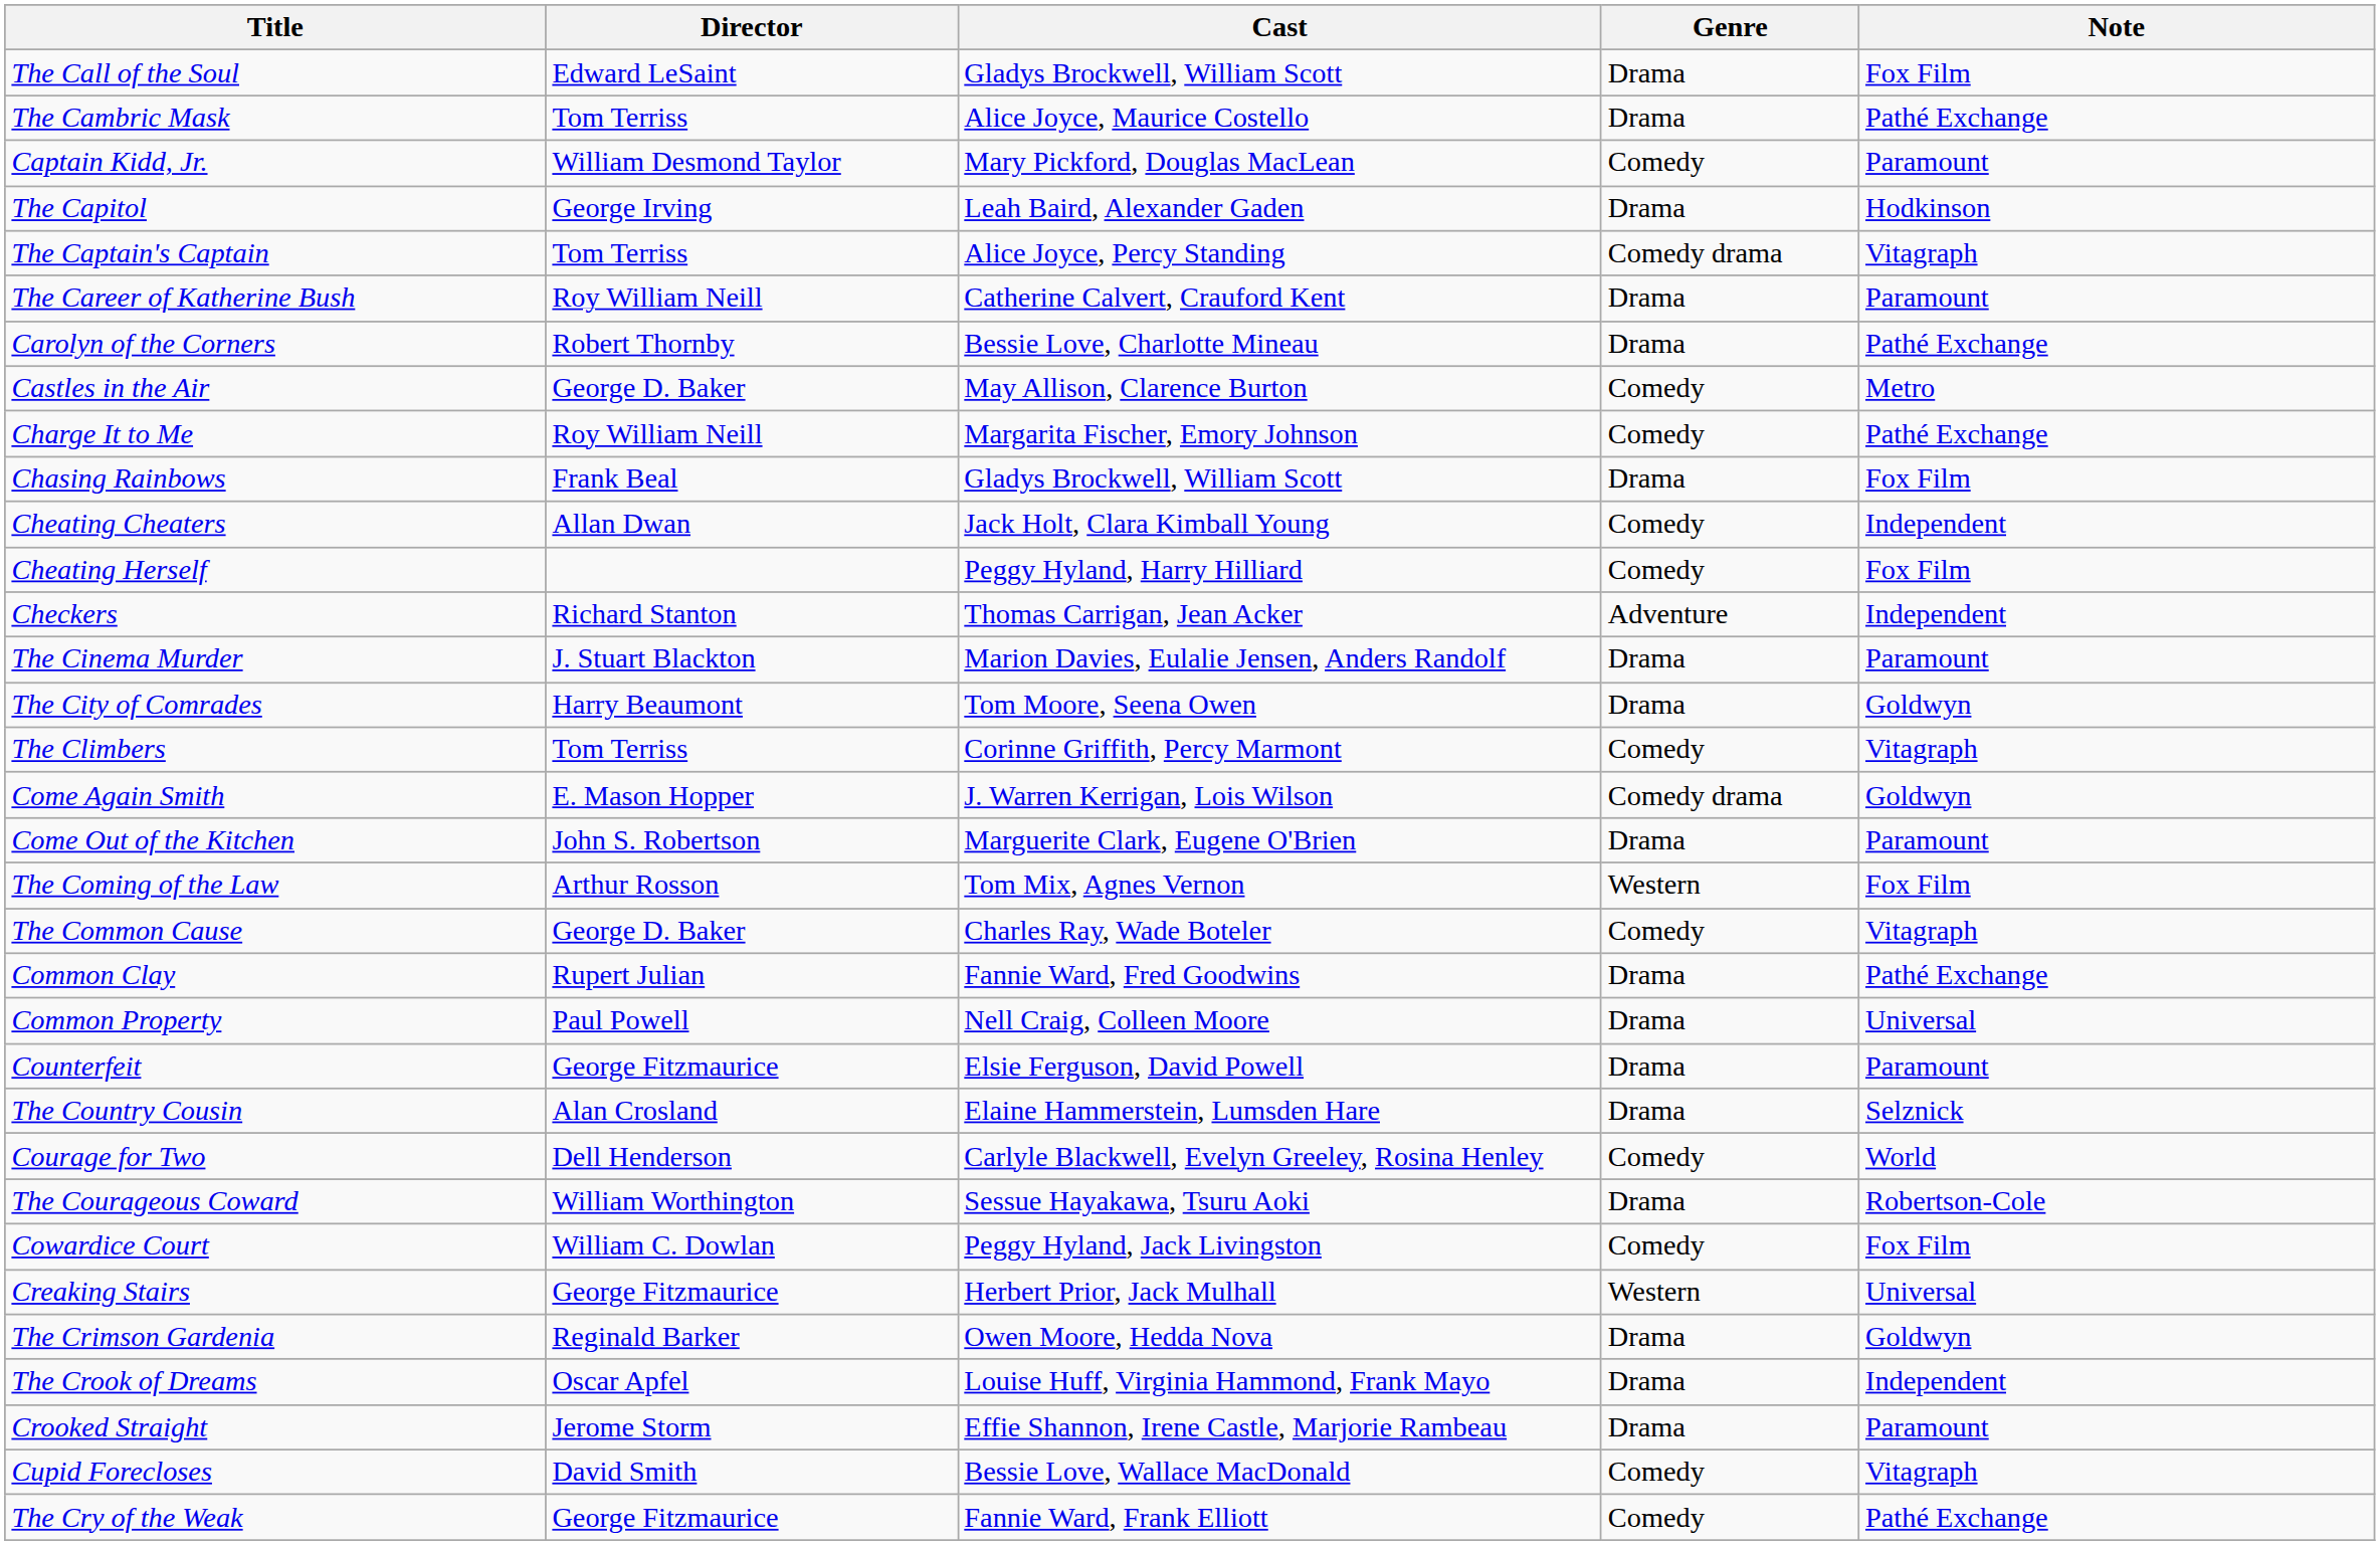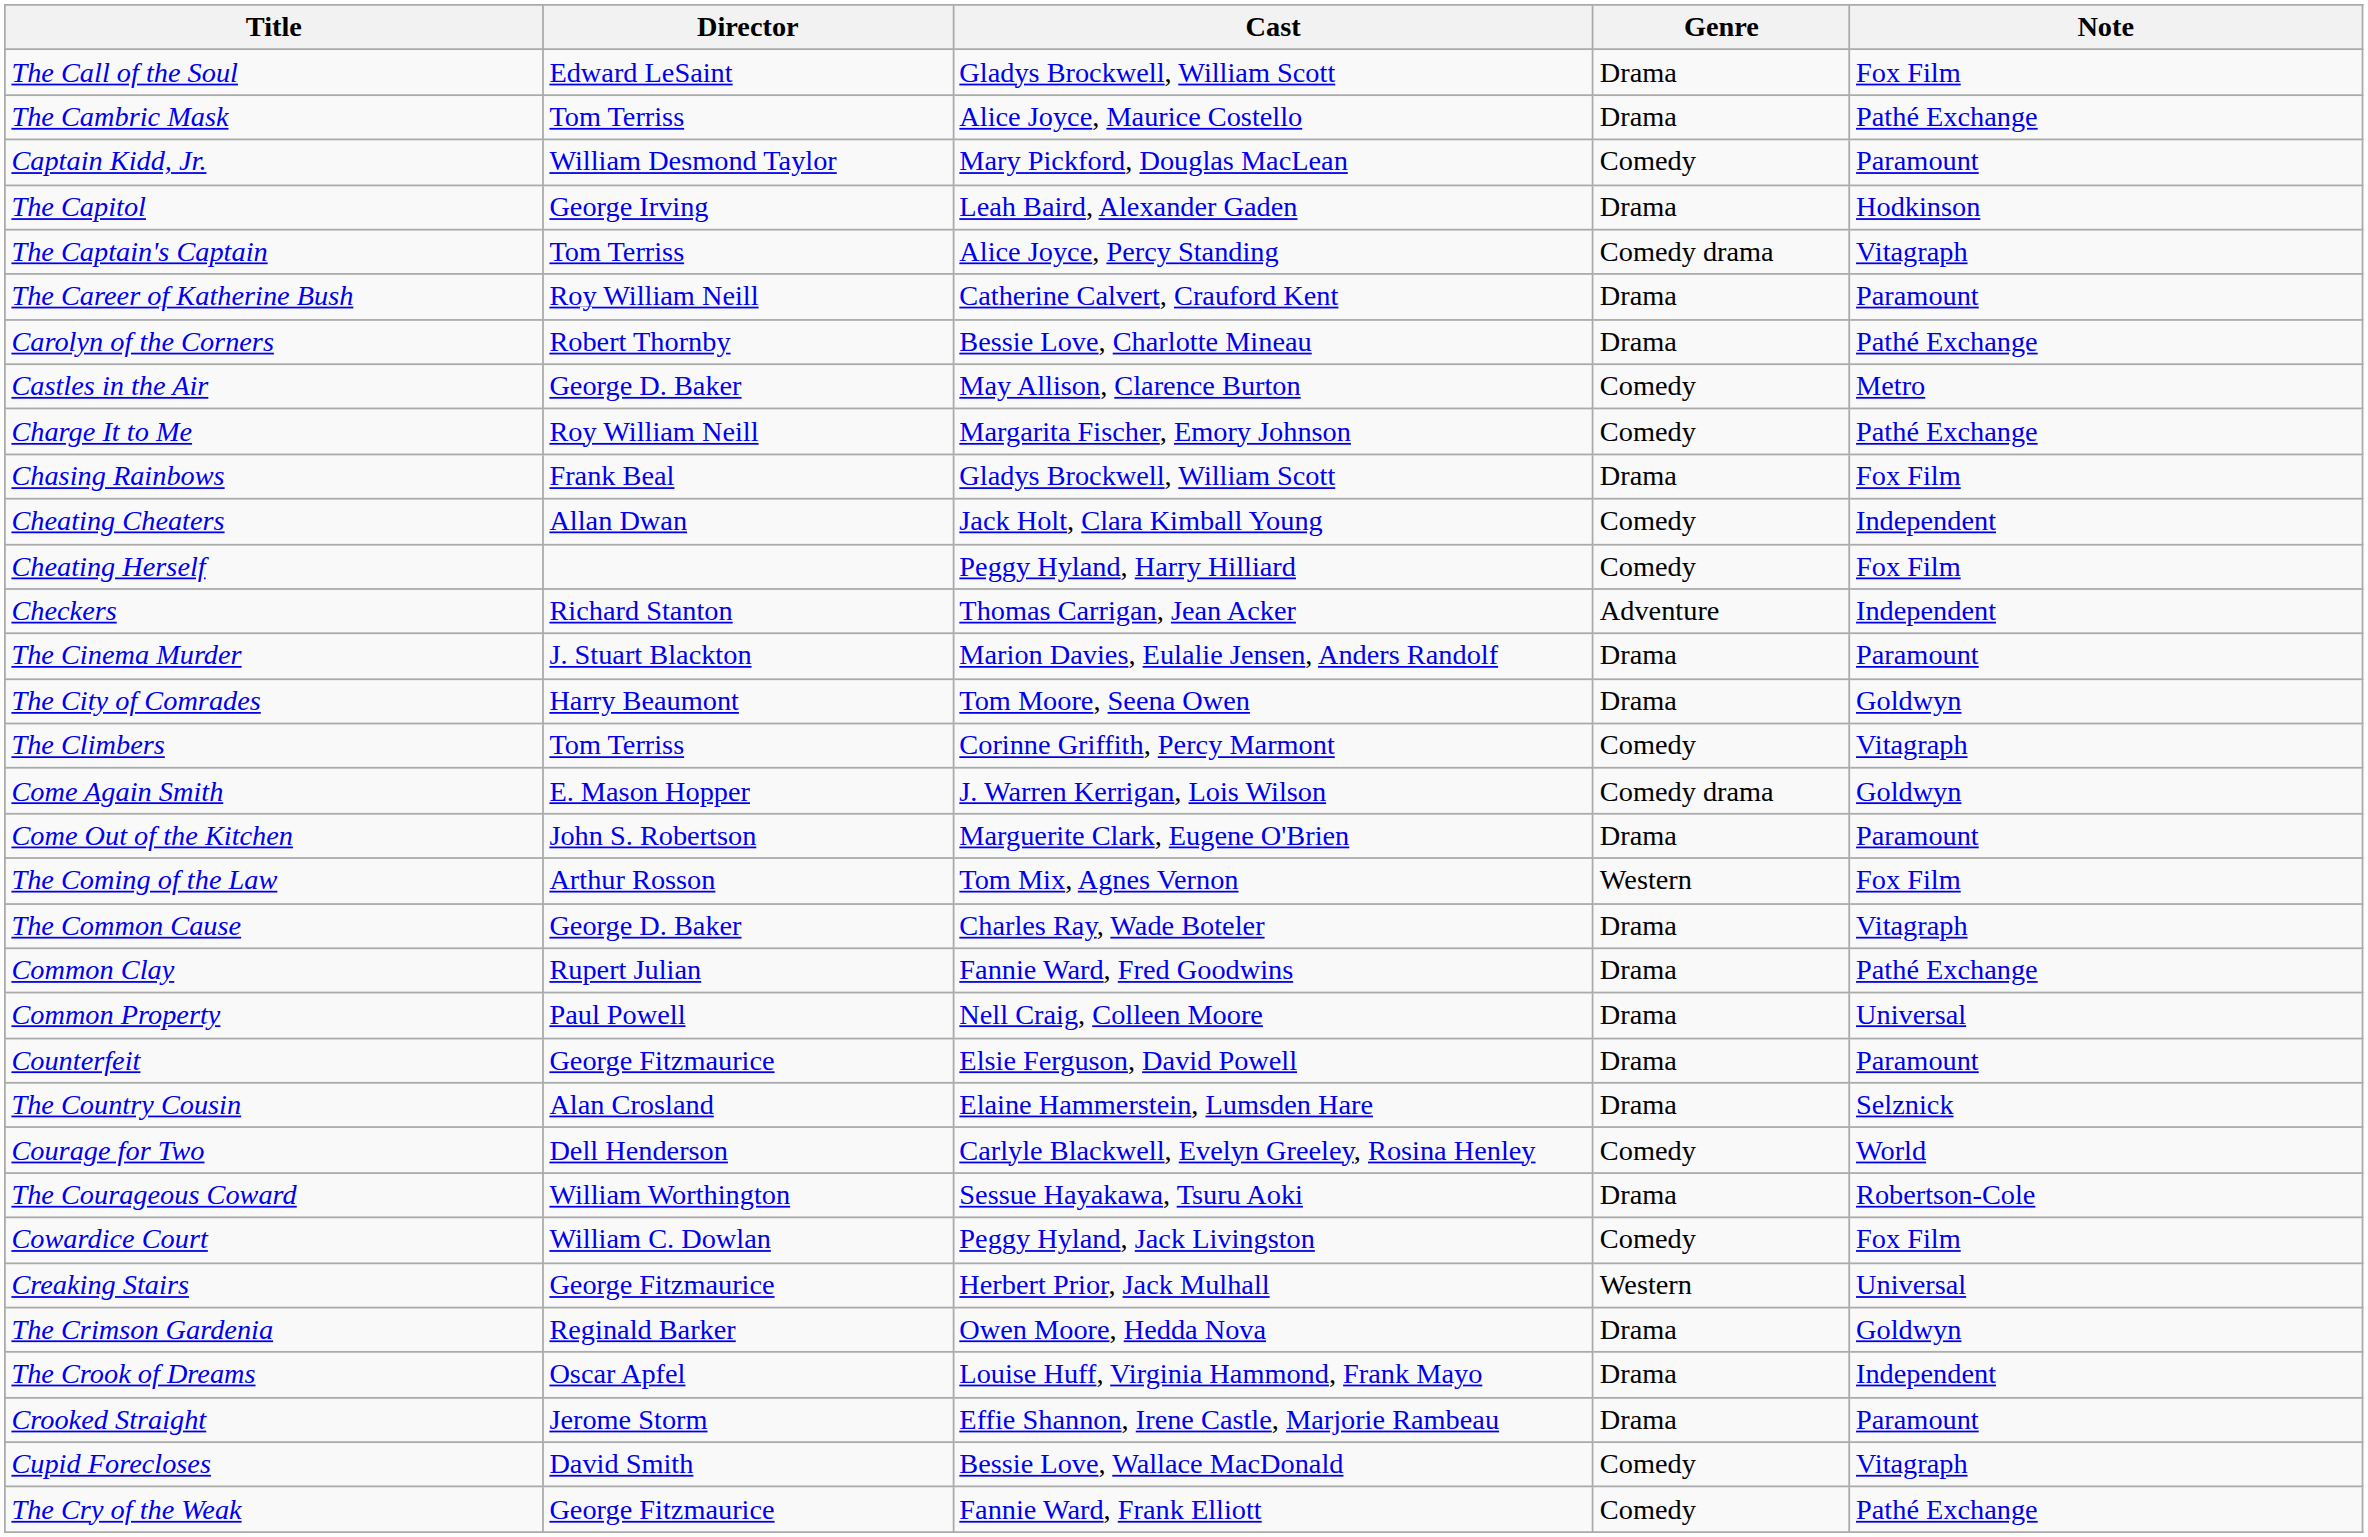 <table class="wikitable">
 <tr>
 <th style="width:21%;">Title</th>
 <th style="width:16%;">Director</th>
 <th style="width:25%;">Cast</th>
 <th style="width:10%;">Genre</th>
 <th style="width:20%;">Note</th>
 </tr>
 <tr>
 <td><em><a href='#'>The Call of the Soul</a></em></td>
 <td><a href='#'>Edward LeSaint</a></td>
 <td><a href='#'>Gladys Brockwell</a>, <a href='#'>William Scott</a></td>
 <td>Drama</td>
 <td><a href='#'>Fox Film</a></td>
 </tr>
 <tr>
 <td><em><a href='#'>The Cambric Mask</a></em></td>
 <td><a href='#'>Tom Terriss</a></td>
 <td><a href='#'>Alice Joyce</a>, <a href='#'>Maurice Costello</a></td>
 <td>Drama</td>
 <td><a href='#'>Pathé Exchange</a></td>
 </tr>
 <tr>
 <td><em><a href='#'>Captain Kidd, Jr.</a></em></td>
 <td><a href='#'>William Desmond Taylor</a></td>
 <td><a href='#'>Mary Pickford</a>, <a href='#'>Douglas MacLean</a></td>
 <td>Comedy</td>
 <td><a href='#'>Paramount</a></td>
 </tr>
 <tr>
 <td><em><a href='#'>The Capitol</a></em></td>
 <td><a href='#'>George Irving</a></td>
 <td><a href='#'>Leah Baird</a>, <a href='#'>Alexander Gaden</a></td>
 <td>Drama</td>
 <td><a href='#'>Hodkinson</a></td>
 </tr>
 <tr>
 <td><em><a href='#'>The Captain's Captain</a></em></td>
 <td><a href='#'>Tom Terriss</a></td>
 <td><a href='#'>Alice Joyce</a>, <a href='#'>Percy Standing</a></td>
 <td>Comedy drama</td>
 <td><a href='#'>Vitagraph</a></td>
 </tr>
 <tr>
 <td><em><a href='#'>The Career of Katherine Bush</a></em></td>
 <td><a href='#'>Roy William Neill</a></td>
 <td><a href='#'>Catherine Calvert</a>, <a href='#'>Crauford Kent</a></td>
 <td>Drama</td>
 <td><a href='#'>Paramount</a></td>
 </tr>
 <tr>
 <td><em><a href='#'>Carolyn of the Corners</a></em></td>
 <td><a href='#'>Robert Thornby</a></td>
 <td><a href='#'>Bessie Love</a>, <a href='#'>Charlotte Mineau</a></td>
 <td>Drama</td>
 <td><a href='#'>Pathé Exchange</a></td>
 </tr>
 <tr>
 <td><em><a href='#'>Castles in the Air</a></em></td>
 <td><a href='#'>George D. Baker</a></td>
 <td><a href='#'>May Allison</a>, <a href='#'>Clarence Burton</a></td>
 <td>Comedy</td>
 <td><a href='#'>Metro</a></td>
 </tr>
 <tr>
 <td><em><a href='#'>Charge It to Me</a></em></td>
 <td><a href='#'>Roy William Neill</a></td>
 <td><a href='#'>Margarita Fischer</a>, <a href='#'>Emory Johnson</a></td>
 <td>Comedy</td>
 <td><a href='#'>Pathé Exchange</a></td>
 </tr>
 <tr>
 <td><em><a href='#'>Chasing Rainbows</a></em></td>
 <td><a href='#'>Frank Beal</a></td>
 <td><a href='#'>Gladys Brockwell</a>, <a href='#'>William Scott</a></td>
 <td>Drama</td>
 <td><a href='#'>Fox Film</a></td>
 </tr>
 <tr>
 <td><em><a href='#'>Cheating Cheaters</a></em></td>
 <td><a href='#'>Allan Dwan</a></td>
 <td><a href='#'>Jack Holt</a>, <a href='#'>Clara Kimball Young</a></td>
 <td>Comedy</td>
 <td><a href='#'>Independent</a></td>
 </tr>
 <tr>
 <td><em><a href='#'>Cheating Herself</a></em></td>
 <td></td>
 <td><a href='#'>Peggy Hyland</a>, <a href='#'>Harry Hilliard</a></td>
 <td>Comedy</td>
 <td><a href='#'>Fox Film</a></td>
 </tr>
 <tr>
 <td><em><a href='#'>Checkers</a></em></td>
 <td><a href='#'>Richard Stanton</a></td>
 <td><a href='#'>Thomas Carrigan</a>, <a href='#'>Jean Acker</a></td>
 <td>Adventure</td>
 <td><a href='#'>Independent</a></td>
 </tr>
 <tr>
 <td><em><a href='#'>The Cinema Murder</a></em></td>
 <td><a href='#'>J. Stuart Blackton</a></td>
 <td><a href='#'>Marion Davies</a>, <a href='#'>Eulalie Jensen</a>, <a href='#'>Anders Randolf</a></td>
 <td>Drama</td>
 <td><a href='#'>Paramount</a></td>
 </tr>
 <tr>
 <td><em><a href='#'>The City of Comrades</a></em></td>
 <td><a href='#'>Harry Beaumont</a></td>
 <td><a href='#'>Tom Moore</a>, <a href='#'>Seena Owen</a></td>
 <td>Drama</td>
 <td><a href='#'>Goldwyn</a></td>
 </tr>
 <tr>
 <td><em><a href='#'>The Climbers</a></em></td>
 <td><a href='#'>Tom Terriss</a></td>
 <td><a href='#'>Corinne Griffith</a>, <a href='#'>Percy Marmont</a></td>
 <td>Comedy</td>
 <td><a href='#'>Vitagraph</a></td>
 </tr>
 <tr>
 <td><em><a href='#'>Come Again Smith</a></em></td>
 <td><a href='#'>E. Mason Hopper</a></td>
 <td><a href='#'>J. Warren Kerrigan</a>, <a href='#'>Lois Wilson</a></td>
 <td>Comedy drama</td>
 <td><a href='#'>Goldwyn</a></td>
 </tr>
 <tr>
 <td><em><a href='#'>Come Out of the Kitchen</a></em></td>
 <td><a href='#'>John S. Robertson</a></td>
 <td><a href='#'>Marguerite Clark</a>, <a href='#'>Eugene O'Brien</a></td>
 <td>Drama</td>
 <td><a href='#'>Paramount</a></td>
 </tr>
 <tr>
 <td><em><a href='#'>The Coming of the Law</a></em></td>
 <td><a href='#'>Arthur Rosson</a></td>
 <td><a href='#'>Tom Mix</a>, <a href='#'>Agnes Vernon</a></td>
 <td>Western</td>
 <td><a href='#'>Fox Film</a></td>
 </tr>
 <tr>
 <td><em><a href='#'>The Common Cause</a></em></td>
 <td><a href='#'>George D. Baker</a></td>
 <td><a href='#'>Charles Ray</a>, <a href='#'>Wade Boteler</a></td>
-<td>Comedy</td>
+<td>Drama</td>
 <td><a href='#'>Vitagraph</a></td>
 </tr>
 <tr>
 <td><em><a href='#'>Common Clay</a></em></td>
 <td><a href='#'>Rupert Julian</a></td>
 <td><a href='#'>Fannie Ward</a>, <a href='#'>Fred Goodwins</a></td>
 <td>Drama</td>
 <td><a href='#'>Pathé Exchange</a></td>
 </tr>
 <tr>
 <td><em><a href='#'>Common Property</a></em></td>
 <td><a href='#'>Paul Powell</a></td>
 <td><a href='#'>Nell Craig</a>, <a href='#'>Colleen Moore</a></td>
 <td>Drama</td>
 <td><a href='#'>Universal</a></td>
 </tr>
 <tr>
 <td><em><a href='#'>Counterfeit</a></em></td>
 <td><a href='#'>George Fitzmaurice</a></td>
 <td><a href='#'>Elsie Ferguson</a>, <a href='#'>David Powell</a></td>
 <td>Drama</td>
 <td><a href='#'>Paramount</a></td>
 </tr>
 <tr>
 <td><em><a href='#'>The Country Cousin</a></em></td>
 <td><a href='#'>Alan Crosland</a></td>
 <td><a href='#'>Elaine Hammerstein</a>, <a href='#'>Lumsden Hare</a></td>
 <td>Drama</td>
 <td><a href='#'>Selznick</a></td>
 </tr>
 <tr>
 <td><em><a href='#'>Courage for Two</a></em></td>
 <td><a href='#'>Dell Henderson</a></td>
 <td><a href='#'>Carlyle Blackwell</a>, <a href='#'>Evelyn Greeley</a>, <a href='#'>Rosina Henley</a></td>
 <td>Comedy</td>
 <td><a href='#'>World</a></td>
 </tr>
 <tr>
 <td><em><a href='#'>The Courageous Coward</a></em></td>
 <td><a href='#'>William Worthington</a></td>
 <td><a href='#'>Sessue Hayakawa</a>, <a href='#'>Tsuru Aoki</a></td>
 <td>Drama</td>
 <td><a href='#'>Robertson-Cole</a></td>
 </tr>
 <tr>
 <td><em><a href='#'>Cowardice Court</a></em></td>
 <td><a href='#'>William C. Dowlan</a></td>
 <td><a href='#'>Peggy Hyland</a>, <a href='#'>Jack Livingston</a></td>
 <td>Comedy</td>
 <td><a href='#'>Fox Film</a></td>
 </tr>
 <tr>
 <td><em><a href='#'>Creaking Stairs</a></em></td>
 <td><a href='#'>George Fitzmaurice</a></td>
 <td><a href='#'>Herbert Prior</a>, <a href='#'>Jack Mulhall</a></td>
 <td>Western</td>
 <td><a href='#'>Universal</a></td>
 </tr>
 <tr>
 <td><em><a href='#'>The Crimson Gardenia</a></em></td>
 <td><a href='#'>Reginald Barker</a></td>
 <td><a href='#'>Owen Moore</a>, <a href='#'>Hedda Nova</a></td>
 <td>Drama</td>
 <td><a href='#'>Goldwyn</a></td>
 </tr>
 <tr>
 <td><em><a href='#'>The Crook of Dreams</a></em></td>
 <td><a href='#'>Oscar Apfel</a></td>
 <td><a href='#'>Louise Huff</a>, <a href='#'>Virginia Hammond</a>, <a href='#'>Frank Mayo</a></td>
 <td>Drama</td>
 <td><a href='#'>Independent</a></td>
 </tr>
 <tr>
 <td><em><a href='#'>Crooked Straight</a></em></td>
 <td><a href='#'>Jerome Storm</a></td>
 <td><a href='#'>Effie Shannon</a>, <a href='#'>Irene Castle</a>, <a href='#'>Marjorie Rambeau</a></td>
 <td>Drama</td>
 <td><a href='#'>Paramount</a></td>
 </tr>
 <tr>
 <td><em><a href='#'>Cupid Forecloses</a></em></td>
 <td><a href='#'>David Smith</a></td>
 <td><a href='#'>Bessie Love</a>, <a href='#'>Wallace MacDonald</a></td>
 <td>Comedy</td>
 <td><a href='#'>Vitagraph</a></td>
 </tr>
 <tr>
 <td><em><a href='#'>The Cry of the Weak</a></em></td>
 <td><a href='#'>George Fitzmaurice</a></td>
 <td><a href='#'>Fannie Ward</a>, <a href='#'>Frank Elliott</a></td>
 <td>Comedy</td>
 <td><a href='#'>Pathé Exchange</a></td>
 </tr>
 <tr>
 </tr>
 </table>
